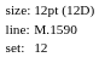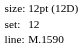 <table style="margin-left:40px;">
 <tr>
 <td>size:</td>
 <td>12pt (12D)</td>
 </tr>
 <tr>
+<td>set:</td>
+<td>12</td>
+</tr>
+<tr>
 <td>line:</td>
 <td>M.1590</td>
 </tr>
-<tr>
-<td>set:</td>
-<td>12</td>
-</tr>
 </table>
